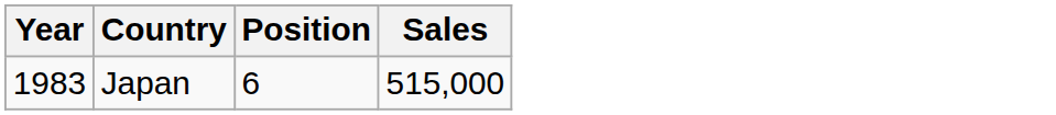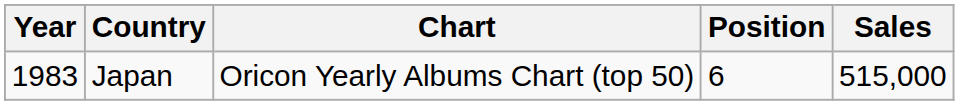 <table class="wikitable">
 <tr>
 <th>Year</th>
 <th>Country</th>
+<th>Chart</th>
 <th>Position</th>
 <th>Sales</th>
 </tr>
 <tr>
 <td>1983</td>
 <td>Japan</td>
+<td>Oricon Yearly Albums Chart (top 50)</td>
 <td>6</td>
 <td>515,000</td>
 </tr>
 </table>
